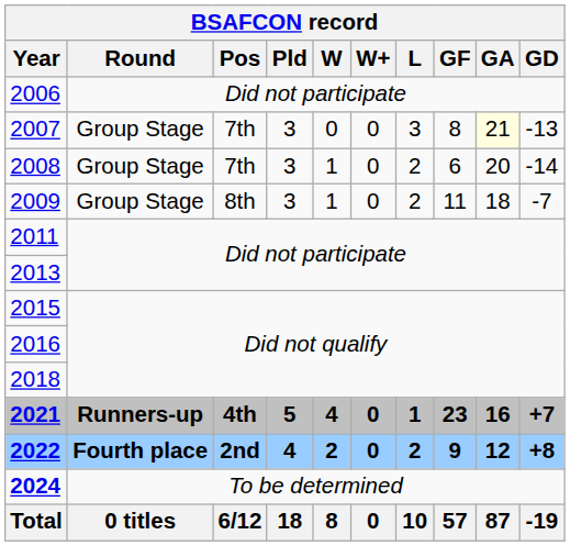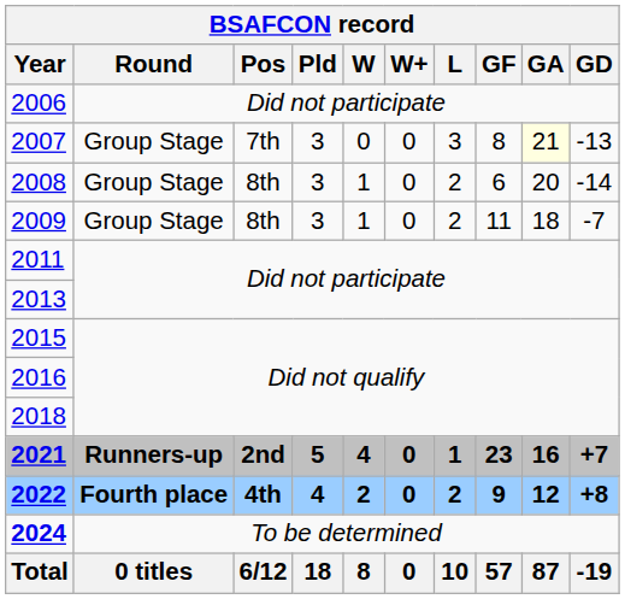 <table class="wikitable" style="text-align: center;">
 <tr>
 <th colspan=10><a href='#'>BSAFCON</a> record</th>
 </tr>
 <tr>
 <th>Year</th>
 <th>Round</th>
 <th width=20>Pos</th>
 <th width=20>Pld</th>
 <th width=20>W</th>
 <th width=20>W+</th>
 <th width=20>L</th>
 <th width=20>GF</th>
 <th width=20>GA</th>
 <th width=20>GD</th>
 </tr>
 <tr>
 <td align="left"> <a href='#'>2006</a></td>
 <td colspan=9><em>Did not participate</em></td>
 </tr>
 <tr>
 <td align="left"> <a href='#'>2007</a></td>
 <td>Group Stage</td>
 <td>7th</td>
 <td>3</td>
 <td>0</td>
 <td>0</td>
 <td>3</td>
 <td>8</td>
 <td style="background: lightyellow;">21</td>
 <td>-13</td>
 </tr>
 <tr>
 <td align="left"> <a href='#'>2008</a></td>
 <td>Group Stage</td>
-<td>7th</td>
+<td>8th</td>
 <td>3</td>
 <td>1</td>
 <td>0</td>
 <td>2</td>
 <td>6</td>
 <td>20</td>
 <td>-14</td>
 </tr>
 <tr>
 <td align="left"> <a href='#'>2009</a></td>
 <td>Group Stage</td>
 <td>8th</td>
 <td>3</td>
 <td>1</td>
 <td>0</td>
 <td>2</td>
 <td>11</td>
 <td>18</td>
 <td>-7</td>
 </tr>
 <tr>
 <td align="left"> <a href='#'>2011</a></td>
 <td colspan=9 rowspan = 2><em>Did not participate</em></td>
 </tr>
 <tr>
 <td align="left"> <a href='#'>2013</a></td>
 </tr>
 <tr>
 <td align="left"> <a href='#'>2015</a></td>
 <td colspan=9 rowspan = 3><em>Did not qualify</em></td>
 </tr>
 <tr>
 <td align="left"> <a href='#'>2016</a></td>
 </tr>
 <tr>
 <td align="left"> <a href='#'>2018</a></td>
 </tr>
 <tr style="background:silver;">
 <td align="left"> <strong><a href='#'>2021</a></strong></td>
 <td><strong>Runners-up</strong></td>
-<td><strong>4th</strong></td>
+<td><strong>2nd</strong></td>
 <td><strong>5</strong></td>
 <td><strong>4</strong></td>
 <td><strong>0</strong></td>
 <td><strong>1</strong></td>
 <td><strong>23</strong></td>
 <td><strong>16</strong></td>
 <td><strong>+7</strong></td>
 </tr>
 <tr style="background:#9acdff;">
 <td align="left"> <strong><a href='#'>2022</a></strong></td>
 <td><strong>Fourth place</strong></td>
-<td><strong>2nd</strong></td>
+<td><strong>4th</strong></td>
 <td><strong>4</strong></td>
 <td><strong>2</strong></td>
 <td><strong>0</strong></td>
 <td><strong>2</strong></td>
 <td><strong>9</strong></td>
 <td><strong>12</strong></td>
 <td><strong>+8</strong></td>
 </tr>
 <tr>
 <td align="left"> <strong><a href='#'>2024</a></strong></td>
 <td colspan=9><em>To be determined</em></td>
 </tr>
 <tr>
 <th>Total</th>
 <th>0 titles</th>
 <th>6/12</th>
 <th>18</th>
 <th>8</th>
 <th>0</th>
 <th>10</th>
 <th>57</th>
 <th>87</th>
 <th>-19</th>
 </tr>
 </table>
